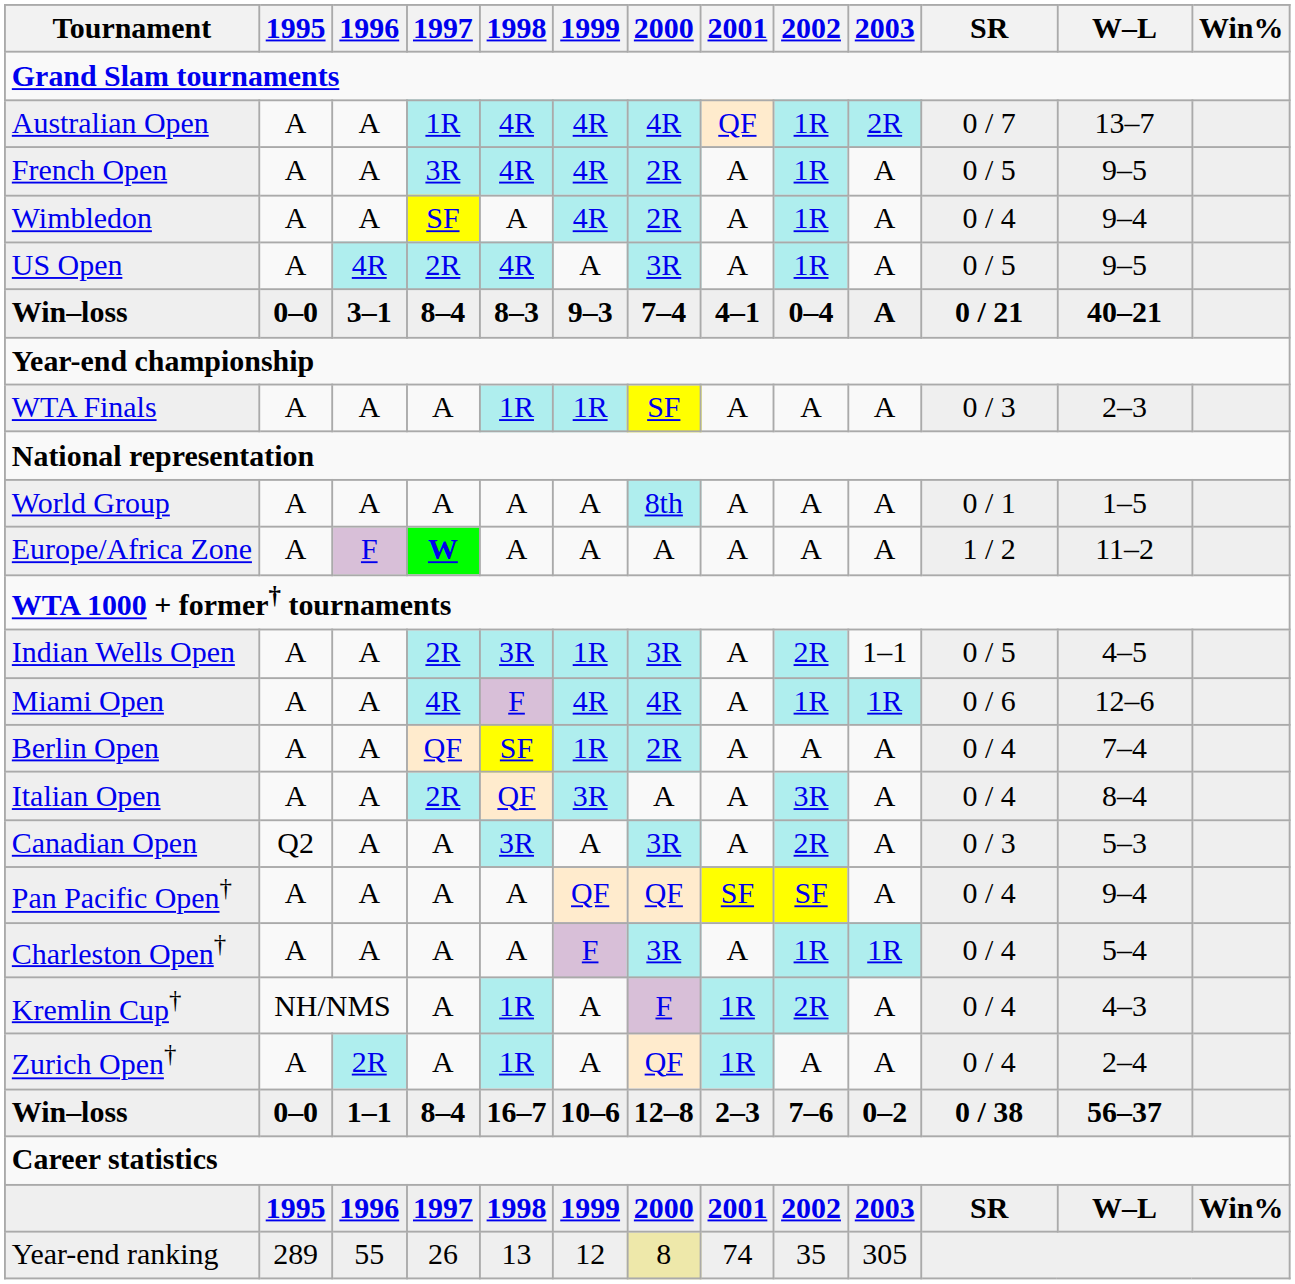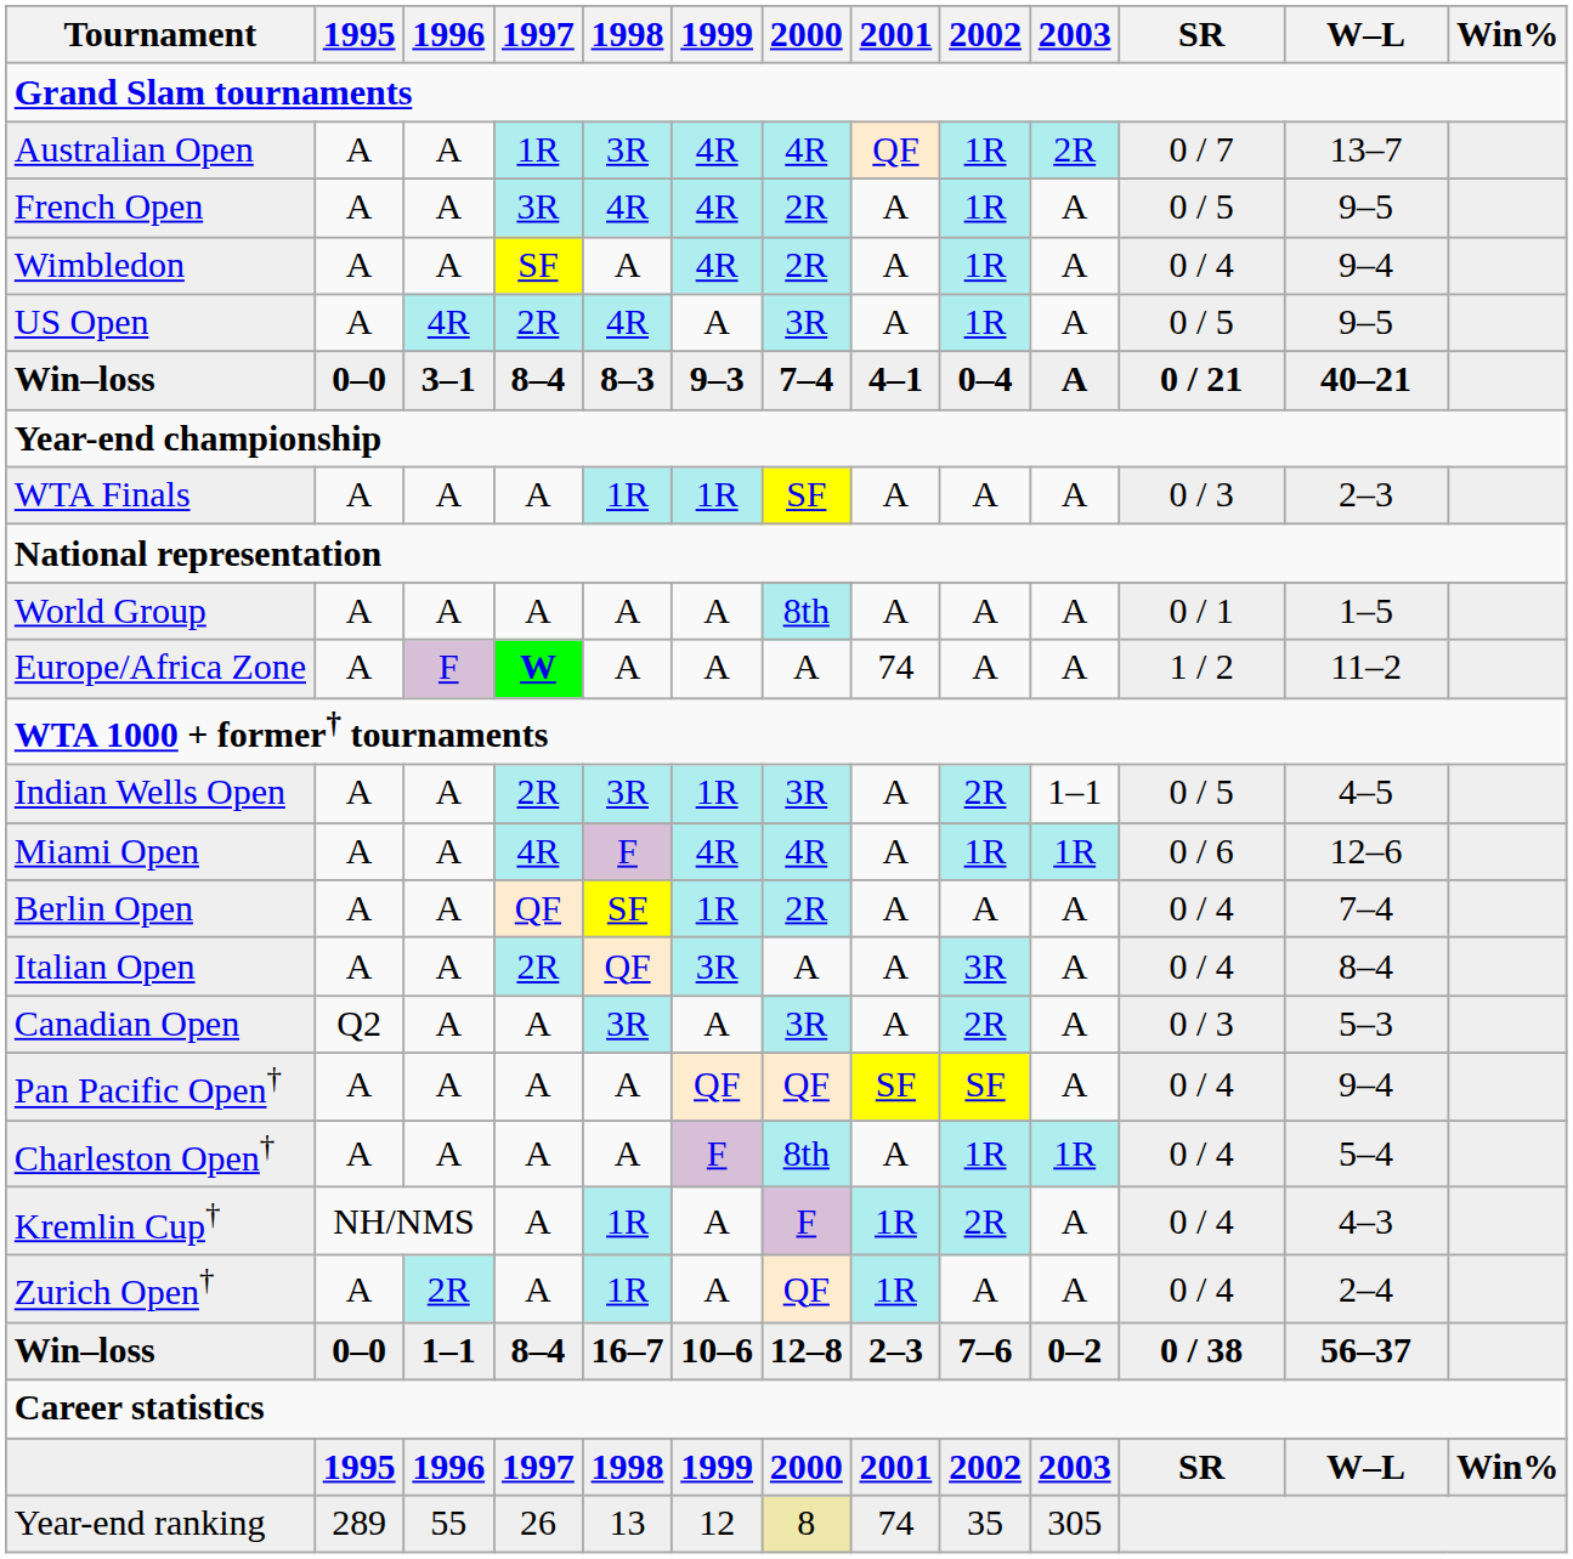 <table class="wikitable nowrap" style=text-align:center;>
 <tr>
 <th>Tournament</th>
 <th><a href='#'>1995</a></th>
 <th><a href='#'>1996</a></th>
 <th><a href='#'>1997</a></th>
 <th><a href='#'>1998</a></th>
 <th><a href='#'>1999</a></th>
 <th><a href='#'>2000</a></th>
 <th><a href='#'>2001</a></th>
 <th><a href='#'>2002</a></th>
 <th><a href='#'>2003</a></th>
 <th width=65>SR</th>
 <th width="65">W–L</th>
 <th>Win%</th>
 </tr>
 <tr>
 <td colspan="13" align="left"><strong><a href='#'>Grand Slam tournaments</a></strong></td>
 </tr>
 <tr>
 <td bgcolor=#EFEFEF align=left><a href='#'>Australian Open</a></td>
 <td>A</td>
 <td>A</td>
 <td bgcolor=#afeeee><a href='#'>1R</a></td>
-<td bgcolor=#afeeee><a href='#'>4R</a></td>
+<td bgcolor=#afeeee><a href='#'>3R</a></td>
 <td bgcolor=#afeeee><a href='#'>4R</a></td>
 <td bgcolor=#afeeee><a href='#'>4R</a></td>
 <td bgcolor=#ffebcd><a href='#'>QF</a></td>
 <td bgcolor=#afeeee><a href='#'>1R</a></td>
 <td bgcolor=#afeeee><a href='#'>2R</a></td>
 <td bgcolor=#EFEFEF>0 / 7</td>
 <td bgcolor=#EFEFEF>13–7</td>
 <td bgcolor="#EFEFEF"></td>
 </tr>
 <tr>
 <td bgcolor=#EFEFEF align=left><a href='#'>French Open</a></td>
 <td>A</td>
 <td>A</td>
 <td bgcolor=#afeeee><a href='#'>3R</a></td>
 <td bgcolor=#afeeee><a href='#'>4R</a></td>
 <td bgcolor=#afeeee><a href='#'>4R</a></td>
 <td bgcolor=#afeeee><a href='#'>2R</a></td>
 <td>A</td>
 <td bgcolor=#afeeee><a href='#'>1R</a></td>
 <td>A</td>
 <td bgcolor=#EFEFEF>0 / 5</td>
 <td bgcolor=#EFEFEF>9–5</td>
 <td bgcolor="#EFEFEF"></td>
 </tr>
 <tr>
 <td bgcolor=#EFEFEF align=left><a href='#'>Wimbledon</a></td>
 <td>A</td>
 <td>A</td>
 <td bgcolor=yellow><a href='#'>SF</a></td>
 <td>A</td>
 <td bgcolor=#afeeee><a href='#'>4R</a></td>
 <td bgcolor=#afeeee><a href='#'>2R</a></td>
 <td>A</td>
 <td bgcolor=#afeeee><a href='#'>1R</a></td>
 <td>A</td>
 <td bgcolor=#EFEFEF>0 / 4</td>
 <td bgcolor=#EFEFEF>9–4</td>
 <td bgcolor="#EFEFEF"></td>
 </tr>
 <tr>
 <td bgcolor=#EFEFEF align=left><a href='#'>US Open</a></td>
 <td>A</td>
 <td bgcolor=#afeeee><a href='#'>4R</a></td>
 <td bgcolor=#afeeee><a href='#'>2R</a></td>
 <td bgcolor=#afeeee><a href='#'>4R</a></td>
 <td>A</td>
 <td bgcolor=#afeeee><a href='#'>3R</a></td>
 <td>A</td>
 <td bgcolor=#afeeee><a href='#'>1R</a></td>
 <td>A</td>
 <td bgcolor=#EFEFEF>0 / 5</td>
 <td bgcolor=#EFEFEF>9–5</td>
 <td bgcolor="#EFEFEF"></td>
 </tr>
 <tr style=background:#efefef;font-weight:bold>
 <td align=left>Win–loss</td>
 <td>0–0</td>
 <td>3–1</td>
 <td>8–4</td>
 <td>8–3</td>
 <td>9–3</td>
 <td>7–4</td>
 <td>4–1</td>
 <td>0–4</td>
 <td>A</td>
 <td>0 / 21</td>
 <td>40–21</td>
 <td></td>
 </tr>
 <tr>
 <td colspan="13" align="left"><strong>Year-end championship</strong></td>
 </tr>
 <tr>
 <td bgcolor="#EFEFEF" align="left"><a href='#'>WTA Finals</a></td>
 <td>A</td>
 <td>A</td>
 <td>A</td>
 <td bgcolor="#afeeee"><a href='#'>1R</a></td>
 <td bgcolor="#afeeee"><a href='#'>1R</a></td>
 <td bgcolor="yellow"><a href='#'>SF</a></td>
 <td>A</td>
 <td>A</td>
 <td>A</td>
 <td bgcolor="#EFEFEF">0 / 3</td>
 <td bgcolor="#EFEFEF">2–3</td>
 <td bgcolor="#EFEFEF"></td>
 </tr>
 <tr>
 <td colspan="13" align="left"><strong>National representation</strong></td>
 </tr>
 <tr>
 <td bgcolor="#EFEFEF" align="left"><a href='#'>World Group</a></td>
 <td>A</td>
 <td>A</td>
 <td>A</td>
 <td>A</td>
 <td>A</td>
 <td bgcolor="#afeeee"><a href='#'>8th</a></td>
 <td>A</td>
 <td>A</td>
 <td>A</td>
 <td bgcolor="#EFEFEF">0 / 1</td>
 <td bgcolor="#EFEFEF">1–5</td>
 <td bgcolor="#EFEFEF"></td>
 </tr>
 <tr>
 <td bgcolor="#EFEFEF" align="left"><a href='#'>Europe/Africa Zone</a></td>
 <td>A</td>
 <td bgcolor="#D8BFD8"><a href='#'>F</a></td>
 <td bgcolor="lime"><strong><a href='#'>W</a></strong></td>
 <td>A</td>
 <td>A</td>
 <td>A</td>
-<td>A</td>
+<td>74</td>
 <td>A</td>
 <td>A</td>
 <td bgcolor="#EFEFEF">1 / 2</td>
 <td bgcolor="#EFEFEF">11–2</td>
 <td bgcolor="#EFEFEF"></td>
 </tr>
 <tr>
 <td colspan="13" align="left"><strong><a href='#'>WTA 1000</a> + former<sup>†</sup> tournaments</strong></td>
 </tr>
 <tr>
 <td bgcolor="#EFEFEF" align="left"><a href='#'>Indian Wells Open</a></td>
 <td>A</td>
 <td>A</td>
 <td bgcolor="#afeeee"><a href='#'>2R</a></td>
 <td bgcolor="#afeeee"><a href='#'>3R</a></td>
 <td bgcolor="#afeeee"><a href='#'>1R</a></td>
 <td bgcolor="#afeeee"><a href='#'>3R</a></td>
 <td>A</td>
 <td bgcolor="#afeeee"><a href='#'>2R</a></td>
 <td>1–1</td>
 <td bgcolor="#EFEFEF">0 / 5</td>
 <td bgcolor="#EFEFEF">4–5</td>
 <td bgcolor="#EFEFEF"></td>
 </tr>
 <tr>
 <td bgcolor="#EFEFEF" align="left"><a href='#'>Miami Open</a></td>
 <td>A</td>
 <td>A</td>
 <td bgcolor="#afeeee"><a href='#'>4R</a></td>
 <td bgcolor="#D8BFD8"><a href='#'>F</a></td>
 <td bgcolor="#afeeee"><a href='#'>4R</a></td>
 <td bgcolor="#afeeee"><a href='#'>4R</a></td>
 <td>A</td>
 <td bgcolor="#afeeee"><a href='#'>1R</a></td>
 <td bgcolor="#afeeee"><a href='#'>1R</a></td>
 <td bgcolor="#EFEFEF">0 / 6</td>
 <td bgcolor="#EFEFEF">12–6</td>
 <td bgcolor="#EFEFEF"></td>
 </tr>
 <tr>
 <td bgcolor="#EFEFEF" align="left"><a href='#'>Berlin Open</a></td>
 <td>A</td>
 <td>A</td>
 <td bgcolor="#ffebcd"><a href='#'>QF</a></td>
 <td bgcolor="yellow"><a href='#'>SF</a></td>
 <td bgcolor="#afeeee"><a href='#'>1R</a></td>
 <td bgcolor="#afeeee"><a href='#'>2R</a></td>
 <td>A</td>
 <td>A</td>
 <td>A</td>
 <td bgcolor="#EFEFEF">0 / 4</td>
 <td bgcolor="#EFEFEF">7–4</td>
 <td bgcolor="#EFEFEF"></td>
 </tr>
 <tr>
 <td bgcolor="#EFEFEF" align="left"><a href='#'>Italian Open</a></td>
 <td>A</td>
 <td>A</td>
 <td bgcolor="#afeeee"><a href='#'>2R</a></td>
 <td bgcolor="#ffebcd"><a href='#'>QF</a></td>
 <td bgcolor="#afeeee"><a href='#'>3R</a></td>
 <td>A</td>
 <td>A</td>
 <td bgcolor="#afeeee"><a href='#'>3R</a></td>
 <td>A</td>
 <td bgcolor="#EFEFEF">0 / 4</td>
 <td bgcolor="#EFEFEF">8–4</td>
 <td bgcolor="#EFEFEF"></td>
 </tr>
 <tr>
 <td bgcolor="#EFEFEF" align="left"><a href='#'>Canadian Open</a></td>
 <td>Q2</td>
 <td>A</td>
 <td>A</td>
 <td bgcolor="#afeeee"><a href='#'>3R</a></td>
 <td>A</td>
 <td bgcolor="#afeeee"><a href='#'>3R</a></td>
 <td>A</td>
 <td bgcolor="#afeeee"><a href='#'>2R</a></td>
 <td>A</td>
 <td bgcolor="#EFEFEF">0 / 3</td>
 <td bgcolor="#EFEFEF">5–3</td>
 <td bgcolor="#EFEFEF"></td>
 </tr>
 <tr>
 <td bgcolor="#EFEFEF" align="left"><a href='#'>Pan Pacific Open</a><sup>†</sup></td>
 <td>A</td>
 <td>A</td>
 <td>A</td>
 <td>A</td>
 <td bgcolor="#ffebcd"><a href='#'>QF</a></td>
 <td bgcolor="#ffebcd"><a href='#'>QF</a></td>
 <td bgcolor="yellow"><a href='#'>SF</a></td>
 <td bgcolor="yellow"><a href='#'>SF</a></td>
 <td>A</td>
 <td bgcolor="#EFEFEF">0 / 4</td>
 <td bgcolor="#EFEFEF">9–4</td>
 <td bgcolor="#EFEFEF"></td>
 </tr>
 <tr>
 <td bgcolor="#EFEFEF" align="left"><a href='#'>Charleston Open</a><sup>†</sup></td>
 <td>A</td>
 <td>A</td>
 <td>A</td>
 <td>A</td>
 <td bgcolor="#D8BFD8"><a href='#'>F</a></td>
-<td bgcolor="#afeeee"><a href='#'>3R</a></td>
+<td bgcolor="#afeeee"><a href='#'>8th</a></td>
 <td>A</td>
 <td bgcolor="#afeeee"><a href='#'>1R</a></td>
 <td bgcolor="#afeeee"><a href='#'>1R</a></td>
 <td bgcolor="#EFEFEF">0 / 4</td>
 <td bgcolor="#EFEFEF">5–4</td>
 <td bgcolor="#EFEFEF"></td>
 </tr>
 <tr>
 <td bgcolor="#EFEFEF" align="left"><a href='#'>Kremlin Cup</a><sup>†</sup></td>
 <td colspan="2">NH/NMS</td>
 <td>A</td>
 <td bgcolor="#afeeee"><a href='#'>1R</a></td>
 <td>A</td>
 <td bgcolor="#D8BFD8"><a href='#'>F</a></td>
 <td bgcolor="#afeeee"><a href='#'>1R</a></td>
 <td bgcolor="#afeeee"><a href='#'>2R</a></td>
 <td>A</td>
 <td bgcolor="#EFEFEF">0 / 4</td>
 <td bgcolor="#EFEFEF">4–3</td>
 <td bgcolor="#EFEFEF"></td>
 </tr>
 <tr>
 <td bgcolor="#EFEFEF" align="left"><a href='#'>Zurich Open</a><sup>†</sup></td>
 <td>A</td>
 <td bgcolor="#afeeee"><a href='#'>2R</a></td>
 <td>A</td>
 <td bgcolor="#afeeee"><a href='#'>1R</a></td>
 <td>A</td>
 <td bgcolor="#ffebcd"><a href='#'>QF</a></td>
 <td bgcolor="#afeeee"><a href='#'>1R</a></td>
 <td>A</td>
 <td>A</td>
 <td bgcolor="#EFEFEF">0 / 4</td>
 <td bgcolor="#EFEFEF">2–4</td>
 <td bgcolor="#EFEFEF"></td>
 </tr>
 <tr style=background:#efefef;font-weight:bold>
 <td align=left>Win–loss</td>
 <td>0–0</td>
 <td>1–1</td>
 <td>8–4</td>
 <td>16–7</td>
 <td>10–6</td>
 <td>12–8</td>
 <td>2–3</td>
 <td>7–6</td>
 <td>0–2</td>
 <td>0 / 38</td>
 <td>56–37</td>
 <td></td>
 </tr>
 <tr>
 <td colspan="13" align="left"><strong>Career statistics</strong></td>
 </tr>
 <tr style=background:#efefef;font-weight:bold>
 <td></td>
 <td><a href='#'>1995</a></td>
 <td><a href='#'>1996</a></td>
 <td><a href='#'>1997</a></td>
 <td><a href='#'>1998</a></td>
 <td><a href='#'>1999</a></td>
 <td><a href='#'>2000</a></td>
 <td><a href='#'>2001</a></td>
 <td><a href='#'>2002</a></td>
 <td><a href='#'>2003</a></td>
 <td>SR</td>
 <td>W–L</td>
 <td>Win%</td>
 </tr>
 <tr bgcolor="efefef">
 <td align="left">Year-end ranking</td>
 <td>289</td>
 <td>55</td>
 <td>26</td>
 <td>13</td>
 <td>12</td>
 <td bgcolor="#EEE8AA">8</td>
 <td>74</td>
 <td>35</td>
 <td>305</td>
 <td colspan="3"></td>
 </tr>
 </table>
